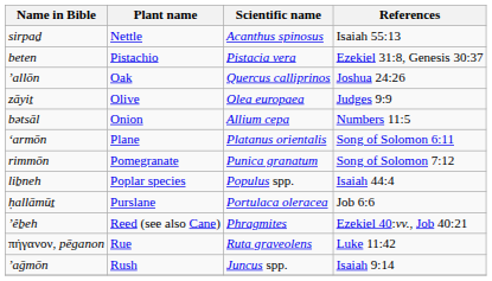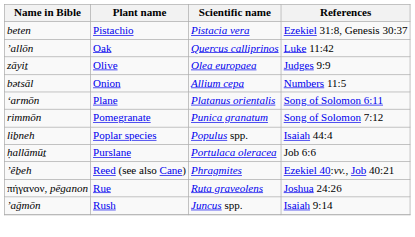 <table class="wikitable sortable">
 <tr>
 <th>Name in Bible</th>
 <th>Plant name</th>
 <th>Scientific name</th>
 <th>References</th>
-</tr>
-<tr>
-<td> <em>sirpaḏ</em></td>
-<td><a href='#'>Nettle</a></td>
-<td><em><a href='#'>Acanthus spinosus</a></em></td>
-<td>Isaiah 55:13</td>
 </tr>
 <tr>
 <td> <em>beten</em></td>
 <td><a href='#'>Pistachio</a></td>
 <td><em><a href='#'>Pistacia vera</a></em></td>
 <td><a href='#'>Ezekiel</a> 31:8, Genesis 30:37</td>
 </tr>
 <tr>
 <td> <em>’allōn</em></td>
 <td><a href='#'>Oak</a></td>
 <td><em><a href='#'>Quercus calliprinos</a></em></td>
-<td><a href='#'>Joshua</a> 24:26</td>
+<td><a href='#'>Luke</a> 11:42</td>
 </tr>
 <tr>
 <td> <em>zāyiṯ</em></td>
 <td><a href='#'>Olive</a></td>
 <td><em><a href='#'>Olea europaea</a></em></td>
 <td><a href='#'>Judges</a> 9:9</td>
 </tr>
 <tr>
 <td> <em>bətsāl</em></td>
 <td><a href='#'>Onion</a></td>
 <td><em><a href='#'>Allium cepa</a></em></td>
 <td><a href='#'>Numbers</a> 11:5</td>
 </tr>
 <tr>
 <td> <em>‘armōn</em></td>
 <td><a href='#'>Plane</a></td>
 <td><em><a href='#'>Platanus orientalis</a></em></td>
 <td><a href='#'>Song of Solomon 6:11</a></td>
 </tr>
 <tr>
 <td> <em>rimmōn</em></td>
 <td><a href='#'>Pomegranate</a></td>
 <td><em><a href='#'>Punica granatum</a></em></td>
 <td><a href='#'>Song of Solomon</a> 7:12</td>
 </tr>
 <tr>
 <td> <em>liḇneh</em></td>
 <td><a href='#'>Poplar species</a></td>
 <td><em><a href='#'>Populus</a></em> spp.</td>
 <td><a href='#'>Isaiah</a> 44:4</td>
 </tr>
 <tr>
 <td> <em>ḥallāmūṯ</em></td>
 <td><a href='#'>Purslane</a></td>
 <td><em><a href='#'>Portulaca oleracea</a></em></td>
 <td>Job 6:6</td>
 </tr>
 <tr>
 <td> <em>’êḇeh</em></td>
 <td><a href='#'>Reed</a> (see also <a href='#'>Cane</a>)</td>
 <td><em><a href='#'>Phragmites</a></em></td>
 <td><a href='#'>Ezekiel 40</a>:<em>vv.</em>, <a href='#'>Job</a> 40:21</td>
 </tr>
 <tr>
 <td>πήγανον, <em>pēganon</em></td>
 <td><a href='#'>Rue</a></td>
 <td><em><a href='#'>Ruta graveolens</a></em></td>
-<td><a href='#'>Luke</a> 11:42</td>
+<td><a href='#'>Joshua</a> 24:26</td>
 </tr>
 <tr>
 <td> <em>’aḡmōn</em></td>
 <td><a href='#'>Rush</a></td>
 <td><em><a href='#'>Juncus</a></em> spp.</td>
 <td><a href='#'>Isaiah</a> 9:14</td>
 </tr>
 <tr>
 </tr>
 </table>
